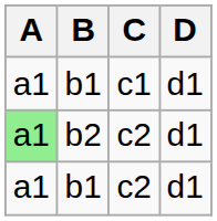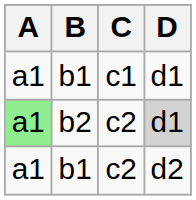 <table class="wikitable">
 <tr>
 <th>A</th>
 <th>B</th>
 <th>C</th>
 <th>D</th>
 </tr>
 <tr>
 <td>a1</td>
 <td>b1</td>
 <td>c1</td>
 <td>d1</td>
 </tr>
 <tr>
 <td style="background: lightgreen;">a1</td>
 <td>b2</td>
 <td>c2</td>
-<td>d1</td>
+<td style="background: lightgrey;">d1</td>
 </tr>
 <tr>
 <td>a1</td>
 <td>b1</td>
 <td>c2</td>
-<td>d1</td>
+<td>d2</td>
 </tr>
 </table>
